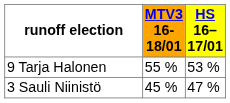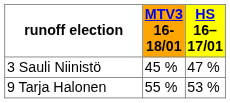 <table border="1" cellpadding="2"  class="toccolours" style="margin: 0 0 1em 1em; border-collapse: collapse; clear: right">
 <tr>
 <th width="150">runoff election</th>
 <th width="40" bgcolor="orange"><a href='#'>MTV3</a> 16-18/01</th>
 <th width="40" bgcolor="yellow"><a href='#'>HS</a> 16–17/01</th>
 </tr>
 <tr>
+<td>3 Sauli Niinistö</td>
+<td>45 %</td>
+<td>47 %</td>
+</tr>
+<tr>
 <td>9 Tarja Halonen</td>
 <td>55 %</td>
 <td>53 %</td>
 </tr>
-<tr>
-<td>3 Sauli Niinistö</td>
-<td>45 %</td>
-<td>47 %</td>
-</tr>
 </table>
